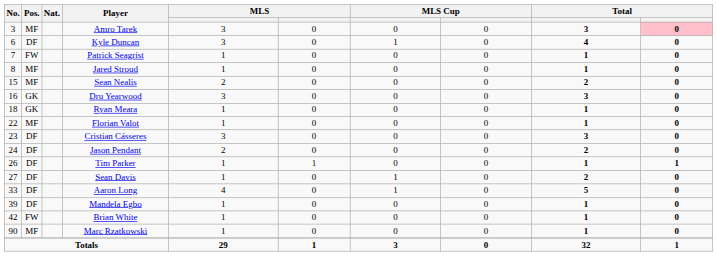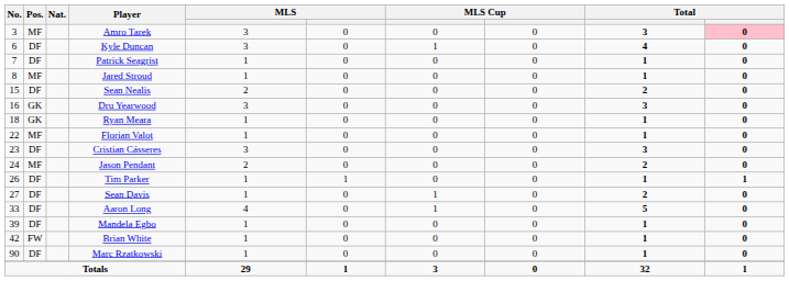 <table class="wikitable sortable alternance"  style="font-size:85%; text-align:center; line-height:14px; width:85%;">
 <tr>
 <th rowspan="2" width=10>No.</th>
 <th rowspan="2" width=10>Pos.</th>
 <th rowspan="2" width=10>Nat.</th>
 <th rowspan="2" scope="col" style="width:155px;">Player</th>
 <th colspan="2" width=80>MLS</th>
 <th colspan="2" width=80>MLS Cup</th>
 <th colspan="2" width=80>Total</th>
 </tr>
 <tr>
 <th></th>
 <th></th>
 <th></th>
 <th></th>
 <th></th>
 <th></th>
 </tr>
 <tr>
 <td>3</td>
 <td>MF</td>
 <td></td>
 <td><a href='#'>Amro Tarek</a></td>
 <td>3</td>
 <td>0</td>
 <td>0</td>
 <td>0</td>
 <td><strong>3</strong></td>
 <td style="background: pink;"><strong>0</strong></td>
 </tr>
 <tr>
 <td>6</td>
 <td>DF</td>
 <td></td>
 <td><a href='#'>Kyle Duncan</a></td>
 <td>3</td>
 <td>0</td>
 <td>1</td>
 <td>0</td>
 <td><strong>4</strong></td>
 <td><strong>0</strong></td>
 </tr>
 <tr>
 <td>7</td>
-<td>FW</td>
+<td>DF</td>
 <td></td>
 <td><a href='#'>Patrick Seagrist</a></td>
 <td>1</td>
 <td>0</td>
 <td>0</td>
 <td>0</td>
 <td><strong>1</strong></td>
 <td><strong>0</strong></td>
 </tr>
 <tr>
 <td>8</td>
 <td>MF</td>
 <td></td>
 <td><a href='#'>Jared Stroud</a></td>
 <td>1</td>
 <td>0</td>
 <td>0</td>
 <td>0</td>
 <td><strong>1</strong></td>
 <td><strong>0</strong></td>
 </tr>
 <tr>
 <td>15</td>
-<td>MF</td>
+<td>DF</td>
 <td></td>
 <td><a href='#'>Sean Nealis</a></td>
 <td>2</td>
 <td>0</td>
 <td>0</td>
 <td>0</td>
 <td><strong>2</strong></td>
 <td><strong>0</strong></td>
 </tr>
 <tr>
 <td>16</td>
 <td>GK</td>
 <td></td>
 <td><a href='#'>Dru Yearwood</a></td>
 <td>3</td>
 <td>0</td>
 <td>0</td>
 <td>0</td>
 <td><strong>3</strong></td>
 <td><strong>0</strong></td>
 </tr>
 <tr>
 <td>18</td>
 <td>GK</td>
 <td></td>
 <td><a href='#'>Ryan Meara</a></td>
 <td>1</td>
 <td>0</td>
 <td>0</td>
 <td>0</td>
 <td><strong>1</strong></td>
 <td><strong>0</strong></td>
 </tr>
 <tr>
 <td>22</td>
 <td>MF</td>
 <td></td>
 <td><a href='#'>Florian Valot</a></td>
 <td>1</td>
 <td>0</td>
 <td>0</td>
 <td>0</td>
 <td><strong>1</strong></td>
 <td><strong>0</strong></td>
 </tr>
 <tr>
 <td>23</td>
 <td>DF</td>
 <td></td>
 <td><a href='#'>Cristian Cásseres</a></td>
 <td>3</td>
 <td>0</td>
 <td>0</td>
 <td>0</td>
 <td><strong>3</strong></td>
 <td><strong>0</strong></td>
 </tr>
 <tr>
 <td>24</td>
-<td>DF</td>
+<td>MF</td>
 <td></td>
 <td><a href='#'>Jason Pendant</a></td>
 <td>2</td>
 <td>0</td>
 <td>0</td>
 <td>0</td>
 <td><strong>2</strong></td>
 <td><strong>0</strong></td>
 </tr>
 <tr>
 <td>26</td>
 <td>DF</td>
 <td></td>
 <td><a href='#'>Tim Parker</a></td>
 <td>1</td>
 <td>1</td>
 <td>0</td>
 <td>0</td>
 <td><strong>1</strong></td>
 <td><strong>1</strong></td>
 </tr>
 <tr>
 <td>27</td>
 <td>DF</td>
 <td></td>
 <td><a href='#'>Sean Davis</a></td>
 <td>1</td>
 <td>0</td>
 <td>1</td>
 <td>0</td>
 <td><strong>2</strong></td>
 <td><strong>0</strong></td>
 </tr>
 <tr>
 <td>33</td>
 <td>DF</td>
 <td></td>
 <td><a href='#'>Aaron Long</a></td>
 <td>4</td>
 <td>0</td>
 <td>1</td>
 <td>0</td>
 <td><strong>5</strong></td>
 <td><strong>0</strong></td>
 </tr>
 <tr>
 <td>39</td>
 <td>DF</td>
 <td></td>
 <td><a href='#'>Mandela Egbo</a></td>
 <td>1</td>
 <td>0</td>
 <td>0</td>
 <td>0</td>
 <td><strong>1</strong></td>
 <td><strong>0</strong></td>
 </tr>
 <tr>
 <td>42</td>
 <td>FW</td>
 <td></td>
 <td><a href='#'>Brian White</a></td>
 <td>1</td>
 <td>0</td>
 <td>0</td>
 <td>0</td>
 <td><strong>1</strong></td>
 <td><strong>0</strong></td>
 </tr>
 <tr>
 <td>90</td>
-<td>MF</td>
+<td>DF</td>
 <td></td>
 <td><a href='#'>Marc Rzatkowski</a></td>
 <td>1</td>
 <td>0</td>
 <td>0</td>
 <td>0</td>
 <td><strong>1</strong></td>
 <td><strong>0</strong></td>
 </tr>
 <tr>
 </tr>
 <tr class="sortbottom">
 <td colspan="4"><strong>Totals</strong></td>
 <td><strong>29</strong></td>
 <td><strong>1</strong></td>
 <td><strong>3</strong></td>
 <td><strong>0</strong></td>
 <td><strong>32</strong></td>
 <td><strong>1</strong></td>
 </tr>
 </table>
